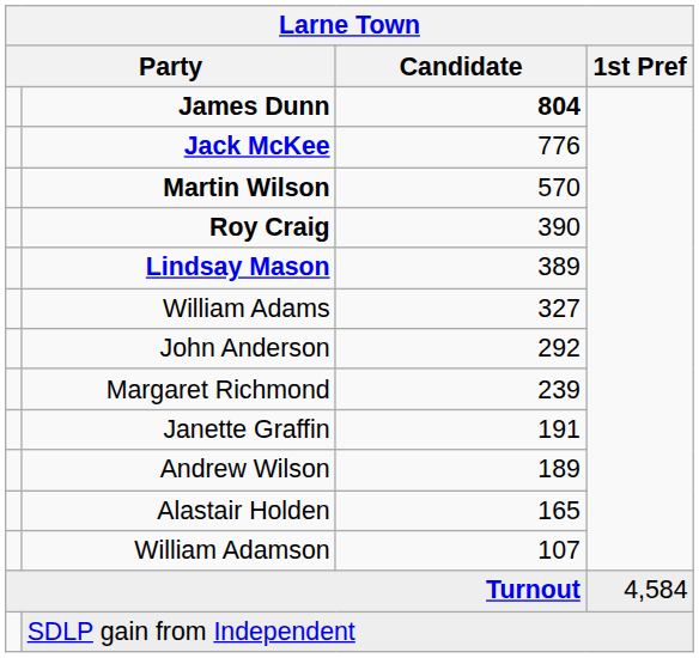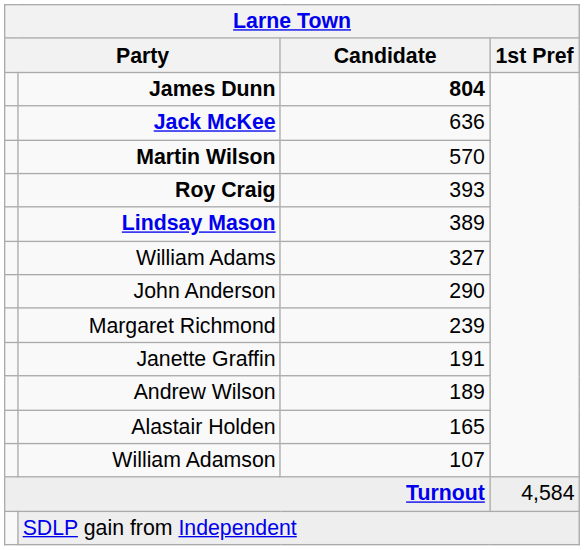 <table class="wikitable">
 <tr>
 <th colspan="4" align="center"><a href='#'>Larne Town</a></th>
 </tr>
 <tr>
 <th colspan="2" align="center" width=200>Party</th>
 <th width=150>Candidate</th>
 <th width=60>1st Pref</th>
 </tr>
 <tr>
 <td></td>
 <td align="right"><strong>James Dunn</strong></td>
 <td align="right"><strong>804</strong></td>
 </tr>
 <tr>
 <td></td>
 <td align="right"><strong><a href='#'>Jack McKee</a></strong></td>
-<td align="right">776</td>
+<td align="right">636</td>
 </tr>
 <tr>
 <td></td>
 <td align="right"><strong>Martin Wilson</strong></td>
 <td align="right">570</td>
 </tr>
 <tr>
 <td></td>
 <td align="right"><strong>Roy Craig</strong></td>
-<td align="right">390</td>
+<td align="right">393</td>
 </tr>
 <tr>
 <td></td>
 <td align="right"><strong><a href='#'>Lindsay Mason</a></strong></td>
 <td align="right">389</td>
 </tr>
 <tr>
 <td></td>
 <td align="right">William Adams</td>
 <td align="right">327</td>
 </tr>
 <tr>
 <td></td>
 <td align="right">John Anderson</td>
-<td align="right">292</td>
+<td align="right">290</td>
 </tr>
 <tr>
 <td></td>
 <td align="right">Margaret Richmond</td>
 <td align="right">239</td>
 </tr>
 <tr>
 <td></td>
 <td align="right">Janette Graffin</td>
 <td align="right">191</td>
 </tr>
 <tr>
 <td></td>
 <td align="right">Andrew Wilson</td>
 <td align="right">189</td>
 </tr>
 <tr>
 <td></td>
 <td align="right">Alastair Holden</td>
 <td align="right">165</td>
 </tr>
 <tr>
 <td></td>
 <td align="right">William Adamson</td>
 <td align="right">107</td>
 </tr>
 <tr bgcolor="EEEEEE">
 <td colspan=3 align="right"><strong><a href='#'>Turnout</a></strong></td>
 <td align="right">4,584</td>
 </tr>
 <tr>
 <td bgcolor=></td>
 <td colspan=3 bgcolor="EEEEEE"><a href='#'>SDLP</a> gain from <a href='#'>Independent</a></td>
 </tr>
 </table>
